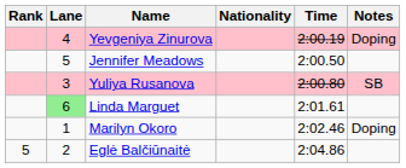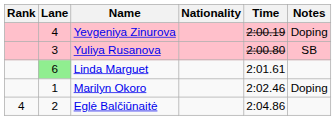 <table class="wikitable sortable" style="text-align:center">
 <tr>
 <th>Rank</th>
 <th>Lane</th>
 <th>Name</th>
 <th>Nationality</th>
 <th>Time</th>
 <th>Notes</th>
 </tr>
 <tr bgcolor=pink>
 <td></td>
 <td>4</td>
 <td align=left><a href='#'>Yevgeniya Zinurova</a></td>
 <td align=left></td>
 <td><s>2:00.19</s></td>
 <td>Doping</td>
-</tr>
-<tr>
-<td></td>
-<td>5</td>
-<td align=left><a href='#'>Jennifer Meadows</a></td>
-<td align=left></td>
-<td>2:00.50</td>
-<td></td>
 </tr>
 <tr bgcolor=pink>
 <td></td>
 <td>3</td>
 <td align=left><a href='#'>Yuliya Rusanova</a></td>
 <td align=left></td>
 <td><s>2:00.80</s></td>
 <td>SB</td>
 </tr>
 <tr>
 <td></td>
 <td style="background: lightgreen;">6</td>
 <td align=left><a href='#'>Linda Marguet</a></td>
 <td align=left></td>
 <td>2:01.61</td>
 <td></td>
 </tr>
 <tr>
 <td></td>
 <td>1</td>
 <td align=left><a href='#'>Marilyn Okoro</a></td>
 <td align=left></td>
 <td>2:02.46</td>
 <td>Doping</td>
 </tr>
 <tr>
-<td>5</td>
+<td>4</td>
 <td>2</td>
 <td align=left><a href='#'>Eglė Balčiūnaitė</a></td>
 <td align=left></td>
 <td>2:04.86</td>
 <td></td>
 </tr>
 </table>
